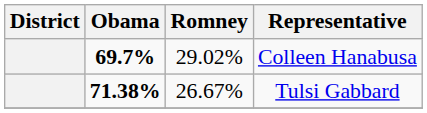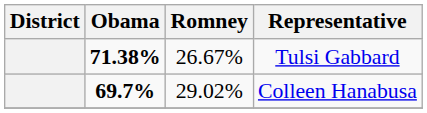 <table class=wikitable>
 <tr>
 <th>District</th>
 <th>Obama</th>
 <th>Romney</th>
 <th>Representative</th>
 </tr>
 <tr align=center>
 <th></th>
+<td><strong>71.38%</strong></td>
+<td>26.67%</td>
+<td><a href='#'>Tulsi Gabbard</a></td>
+</tr>
+<tr align=center>
+<th></th>
 <td><strong>69.7%</strong></td>
 <td>29.02%</td>
 <td><a href='#'>Colleen Hanabusa</a></td>
 </tr>
 <tr align=center>
-<th></th>
-<td><strong>71.38%</strong></td>
-<td>26.67%</td>
-<td><a href='#'>Tulsi Gabbard</a></td>
-</tr>
-<tr align=center>
 </tr>
 </table>
